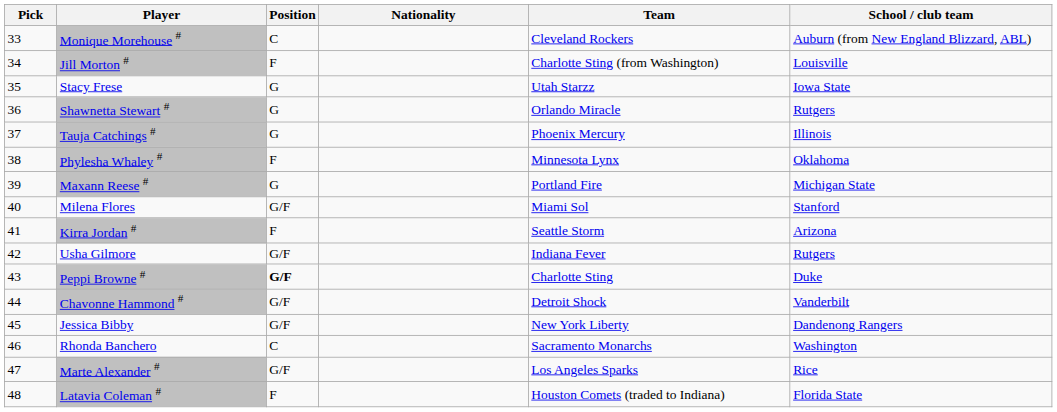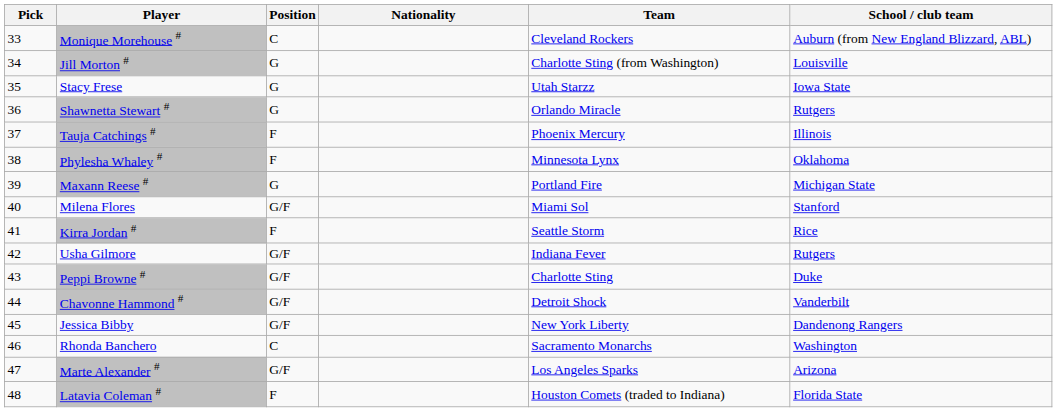 <table class="wikitable sortable">
 <tr>
 <th style="width:5%;">Pick</th>
 <th style="width:20%;">Player</th>
 <th style="width:5%;">Position</th>
 <th style="width:20%;">Nationality</th>
 <th style="width:25%;">Team</th>
 <th style="width:25%;">School / club team</th>
 </tr>
 <tr>
 <td>33</td>
 <td bgcolor=#C0C0C0><a href='#'>Monique Morehouse</a> <sup>#</sup></td>
 <td>C</td>
 <td></td>
 <td><a href='#'>Cleveland Rockers</a></td>
 <td><a href='#'>Auburn</a> (from <a href='#'>New England Blizzard</a>, <a href='#'>ABL</a>)</td>
 </tr>
 <tr>
 <td>34</td>
 <td bgcolor=#C0C0C0><a href='#'>Jill Morton</a> <sup>#</sup></td>
-<td>F</td>
+<td>G</td>
 <td></td>
 <td><a href='#'>Charlotte Sting</a> (from Washington)</td>
 <td><a href='#'>Louisville</a></td>
 </tr>
 <tr>
 <td>35</td>
 <td><a href='#'>Stacy Frese</a></td>
 <td>G</td>
 <td></td>
 <td><a href='#'>Utah Starzz</a></td>
 <td><a href='#'>Iowa State</a></td>
 </tr>
 <tr>
 <td>36</td>
 <td bgcolor=#C0C0C0><a href='#'>Shawnetta Stewart</a> <sup>#</sup></td>
 <td>G</td>
 <td></td>
 <td><a href='#'>Orlando Miracle</a></td>
 <td><a href='#'>Rutgers</a></td>
 </tr>
 <tr>
 <td>37</td>
 <td bgcolor=#C0C0C0><a href='#'>Tauja Catchings</a> <sup>#</sup></td>
-<td>G</td>
+<td>F</td>
 <td></td>
 <td><a href='#'>Phoenix Mercury</a></td>
 <td><a href='#'>Illinois</a></td>
 </tr>
 <tr>
 <td>38</td>
 <td bgcolor=#C0C0C0><a href='#'>Phylesha Whaley</a> <sup>#</sup></td>
 <td>F</td>
 <td></td>
 <td><a href='#'>Minnesota Lynx</a></td>
 <td><a href='#'>Oklahoma</a></td>
 </tr>
 <tr>
 <td>39</td>
 <td bgcolor=#C0C0C0><a href='#'>Maxann Reese</a> <sup>#</sup></td>
 <td>G</td>
 <td></td>
 <td><a href='#'>Portland Fire</a></td>
 <td><a href='#'>Michigan State</a></td>
 </tr>
 <tr>
 <td>40</td>
 <td><a href='#'>Milena Flores</a></td>
 <td>G/F</td>
 <td></td>
 <td><a href='#'>Miami Sol</a></td>
 <td><a href='#'>Stanford</a></td>
 </tr>
 <tr>
 <td>41</td>
 <td bgcolor=#C0C0C0><a href='#'>Kirra Jordan</a> <sup>#</sup></td>
 <td>F</td>
 <td></td>
 <td><a href='#'>Seattle Storm</a></td>
-<td><a href='#'>Arizona</a></td>
+<td><a href='#'>Rice</a></td>
 </tr>
 <tr>
 <td>42</td>
 <td><a href='#'>Usha Gilmore</a></td>
 <td>G/F</td>
 <td></td>
 <td><a href='#'>Indiana Fever</a></td>
 <td><a href='#'>Rutgers</a></td>
 </tr>
 <tr>
 <td>43</td>
 <td bgcolor=#C0C0C0><a href='#'>Peppi Browne</a> <sup>#</sup></td>
-<td><strong>G/F</strong></td>
+<td>G/F</td>
 <td></td>
 <td><a href='#'>Charlotte Sting</a></td>
 <td><a href='#'>Duke</a></td>
 </tr>
 <tr>
 <td>44</td>
 <td bgcolor=#C0C0C0><a href='#'>Chavonne Hammond</a> <sup>#</sup></td>
 <td>G/F</td>
 <td></td>
 <td><a href='#'>Detroit Shock</a></td>
 <td><a href='#'>Vanderbilt</a></td>
 </tr>
 <tr>
 <td>45</td>
 <td><a href='#'>Jessica Bibby</a></td>
 <td>G/F</td>
 <td></td>
 <td><a href='#'>New York Liberty</a></td>
 <td><a href='#'>Dandenong Rangers</a> </td>
 </tr>
 <tr>
 <td>46</td>
 <td><a href='#'>Rhonda Banchero</a></td>
 <td>C</td>
 <td></td>
 <td><a href='#'>Sacramento Monarchs</a></td>
 <td><a href='#'>Washington</a></td>
 </tr>
 <tr>
 <td>47</td>
 <td bgcolor=#C0C0C0><a href='#'>Marte Alexander</a> <sup>#</sup></td>
 <td>G/F</td>
 <td></td>
 <td><a href='#'>Los Angeles Sparks</a></td>
-<td><a href='#'>Rice</a></td>
+<td><a href='#'>Arizona</a></td>
 </tr>
 <tr>
 <td>48</td>
 <td bgcolor=#C0C0C0><a href='#'>Latavia Coleman</a> <sup>#</sup></td>
 <td>F</td>
 <td></td>
 <td><a href='#'>Houston Comets</a> (traded to Indiana)</td>
 <td><a href='#'>Florida State</a></td>
 </tr>
 </table>
